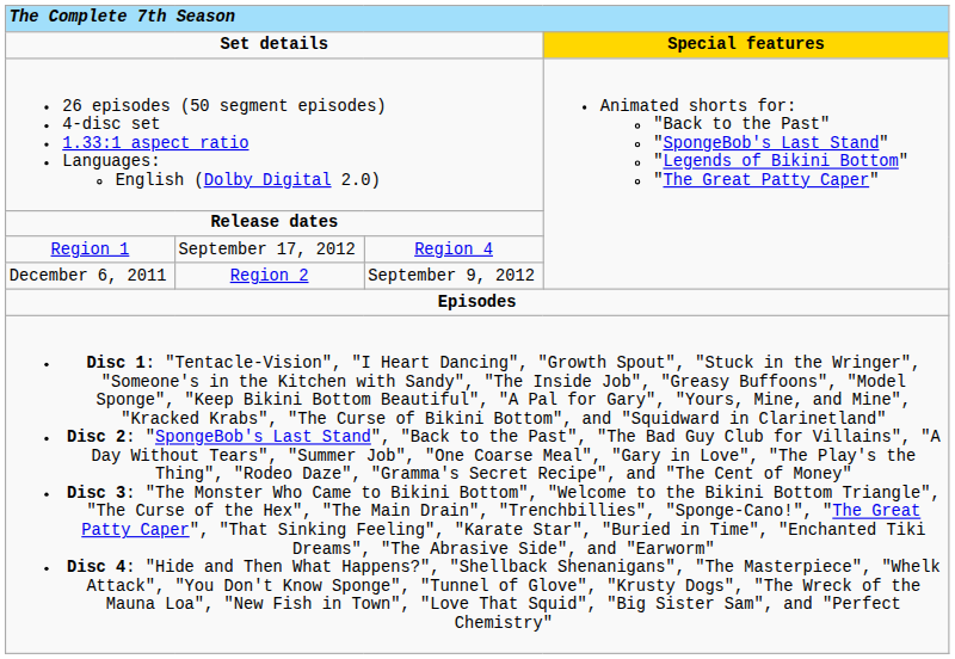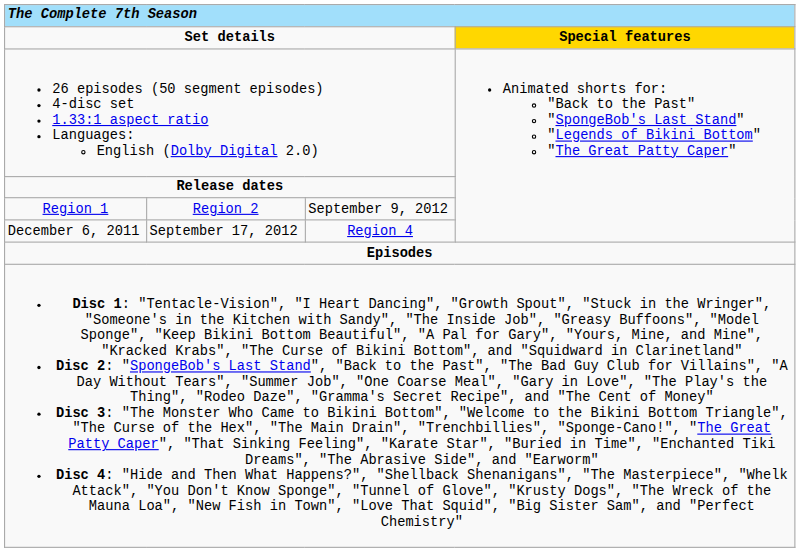 <table class="wikitable" style="font-size: 95%;">
 <tr style="background:#A1DFFB; color:#000;">
 <td colspan="4"><strong><em>The Complete 7th Season</em></strong></td>
 </tr>
 <tr valign="top">
 <td style="text-align:center; width:400px;" colspan="3"><strong>Set details</strong></td>
 <td style="background: gold; width:300px; text-align:center;"><strong>Special features</strong></td>
 </tr>
 <tr valign="top">
 <td colspan="3" style="text-align:left; width:400px;"><br><ul><li>26 episodes (50 segment episodes)</li><li>4-disc set</li><li><a href='#'>1.33:1 aspect ratio</a></li><li>Languages:<ul><li>English (<a href='#'>Dolby Digital</a> 2.0)</li></ul></li></ul></td>
 <td rowspan="4" style="text-align:left; width:300px;"><br><ul><li>Animated shorts for:<ul><li>"Back to the Past"</li><li>"<a href='#'>SpongeBob's Last Stand</a>"</li><li>"<a href='#'>Legends of Bikini Bottom</a>"</li><li>"<a href='#'>The Great Patty Caper</a>"</li></ul></li></ul></td>
 </tr>
 <tr>
 <td colspan="3" style="text-align:center;"><strong>Release dates</strong></td>
 </tr>
 <tr>
 <td style="text-align:center;"><a href='#'>Region 1</a></td>
-<td>September 17, 2012</td>
-<td style="text-align:center;"><a href='#'>Region 4</a></td>
+<td style="text-align:center;"><a href='#'>Region 2</a></td>
+<td>September 9, 2012</td>
 </tr>
 <tr>
 <td>December 6, 2011</td>
-<td style="text-align:center;"><a href='#'>Region 2</a></td>
-<td>September 9, 2012</td>
+<td>September 17, 2012</td>
+<td style="text-align:center;"><a href='#'>Region 4</a></td>
 </tr>
 <tr>
 <td style="text-align:center; width:400px;" colspan="4"><strong>Episodes</strong></td>
 </tr>
 <tr>
 <td style="text-align:center; width:400px;" colspan="4"><br><ul><li><strong>Disc 1</strong>: "Tentacle-Vision", "I Heart Dancing", "Growth Spout", "Stuck in the Wringer", "Someone's in the Kitchen with Sandy", "The Inside Job", "Greasy Buffoons", "Model Sponge", "Keep Bikini Bottom Beautiful", "A Pal for Gary", "Yours, Mine, and Mine", "Kracked Krabs", "The Curse of Bikini Bottom", and "Squidward in Clarinetland"</li><li><strong>Disc 2</strong>: "<a href='#'>SpongeBob's Last Stand</a>", "Back to the Past", "The Bad Guy Club for Villains", "A Day Without Tears", "Summer Job", "One Coarse Meal", "Gary in Love", "The Play's the Thing", "Rodeo Daze", "Gramma's Secret Recipe", and "The Cent of Money"</li><li><strong>Disc 3</strong>: "The Monster Who Came to Bikini Bottom", "Welcome to the Bikini Bottom Triangle", "The Curse of the Hex", "The Main Drain", "Trenchbillies", "Sponge-Cano!", "<a href='#'>The Great Patty Caper</a>", "That Sinking Feeling", "Karate Star", "Buried in Time", "Enchanted Tiki Dreams", "The Abrasive Side", and "Earworm"</li><li><strong>Disc 4</strong>: "Hide and Then What Happens?", "Shellback Shenanigans", "The Masterpiece", "Whelk Attack", "You Don't Know Sponge", "Tunnel of Glove", "Krusty Dogs", "The Wreck of the Mauna Loa", "New Fish in Town", "Love That Squid", "Big Sister Sam", and "Perfect Chemistry"</li></ul></td>
 </tr>
 </table>
